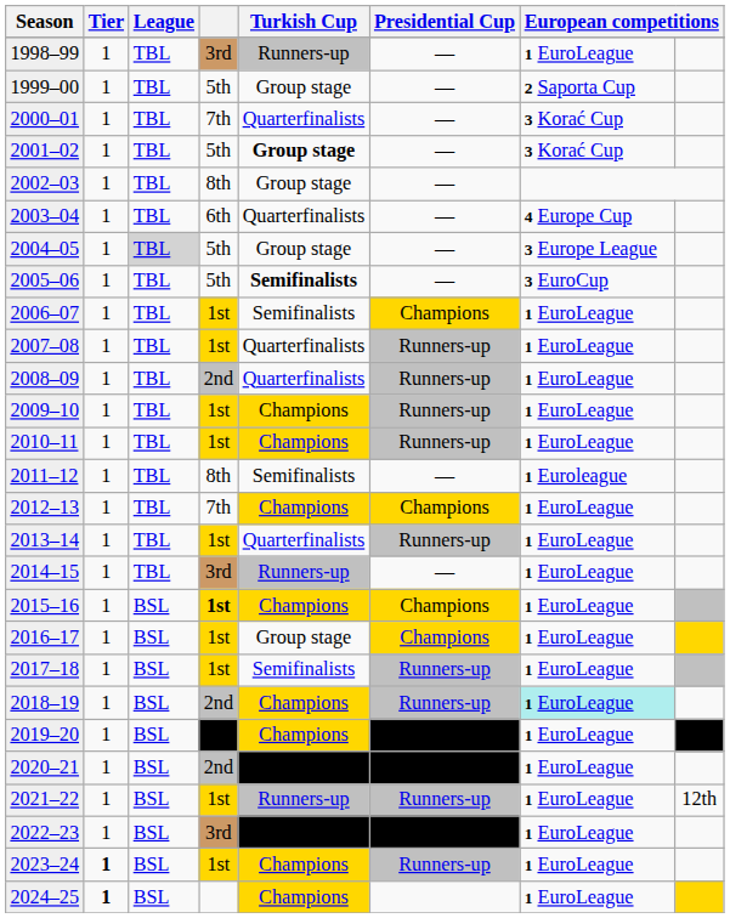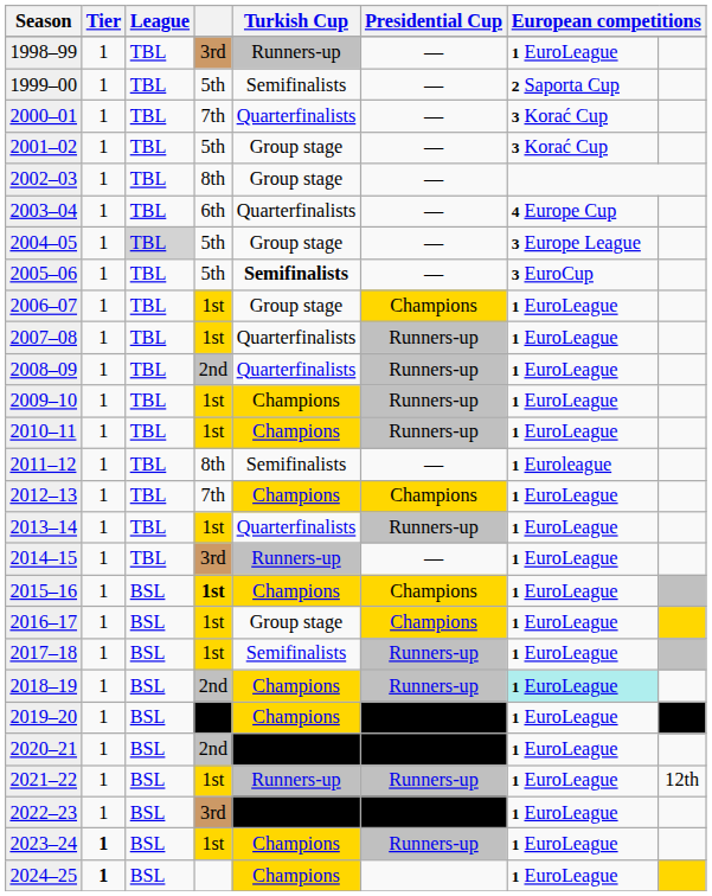 <table class="wikitable" style="font-size:85%; text-align:left">
 <tr>
 <th>Season</th>
 <th><a href='#'>Tier</a></th>
 <th><a href='#'>League</a></th>
 <th></th>
 <th><a href='#'>Turkish Cup</a></th>
 <th><a href='#'>Presidential Cup</a></th>
 <th colspan=2><a href='#'>European competitions</a></th>
 </tr>
 <tr>
 </tr>
 <tr>
 <td bgcolor=#efefef>1998–99</td>
 <td align=center>1</td>
 <td align=left><a href='#'>TBL</a></td>
 <td bgcolor=#cc9966 align=center>3rd</td>
 <td bgcolor=silver align=center>Runners-up</td>
 <td align=center>—</td>
 <td><small><strong>1</strong></small> <a href='#'>EuroLeague</a></td>
 <td align=center></td>
 </tr>
 <tr>
 <td bgcolor=#efefef>1999–00</td>
 <td align=center>1</td>
 <td align=left><a href='#'>TBL</a></td>
 <td align=center>5th</td>
-<td align=center>Group stage</td>
+<td align=center>Semifinalists</td>
 <td align=center>—</td>
 <td><small><strong>2</strong></small> <a href='#'>Saporta Cup</a></td>
 <td align=center></td>
 </tr>
 <tr>
 <td bgcolor=#efefef><a href='#'>2000–01</a></td>
 <td align=center>1</td>
 <td align=left><a href='#'>TBL</a></td>
 <td align=center>7th</td>
 <td align=center><a href='#'>Quarterfinalists</a></td>
 <td align=center>—</td>
 <td><small><strong>3</strong></small> <a href='#'>Korać Cup</a></td>
 <td align=center></td>
 </tr>
 <tr>
 <td bgcolor=#efefef><a href='#'>2001–02</a></td>
 <td align=center>1</td>
 <td align=left><a href='#'>TBL</a></td>
 <td align=center>5th</td>
-<td align=center><strong>Group stage</strong></td>
+<td align=center>Group stage</td>
 <td align=center>—</td>
 <td><small><strong>3</strong></small> <a href='#'>Korać Cup</a></td>
 <td align=center></td>
 </tr>
 <tr>
 <td bgcolor=#efefef><a href='#'>2002–03</a></td>
 <td align=center>1</td>
 <td align=left><a href='#'>TBL</a></td>
 <td align=center>8th</td>
 <td align=center>Group stage</td>
 <td align=center>—</td>
 <td colspan=2></td>
 </tr>
 <tr>
 <td bgcolor=#efefef><a href='#'>2003–04</a></td>
 <td align=center>1</td>
 <td align=left><a href='#'>TBL</a></td>
 <td align=center>6th</td>
 <td align=center>Quarterfinalists</td>
 <td align=center>—</td>
 <td><small><strong>4</strong></small> <a href='#'>Europe Cup</a></td>
 <td align=center></td>
 </tr>
 <tr>
 <td bgcolor=#efefef><a href='#'>2004–05</a></td>
 <td align=center>1</td>
 <td align=left style="background: lightgrey;"><a href='#'>TBL</a></td>
 <td align=center>5th</td>
 <td align=center>Group stage</td>
 <td align=center>—</td>
 <td><small><strong>3</strong></small> <a href='#'>Europe League</a></td>
 <td align=center></td>
 </tr>
 <tr>
 <td bgcolor=#efefef><a href='#'>2005–06</a></td>
 <td align=center>1</td>
 <td align=left><a href='#'>TBL</a></td>
 <td align=center>5th</td>
 <td align=center><strong>Semifinalists</strong></td>
 <td align=center>—</td>
 <td><small><strong>3</strong></small> <a href='#'>EuroCup</a></td>
 <td align=center></td>
 </tr>
 <tr>
 <td bgcolor=#efefef><a href='#'>2006–07</a></td>
 <td align=center>1</td>
 <td align=left><a href='#'>TBL</a></td>
 <td bgcolor=gold align=center>1st</td>
-<td align=center>Semifinalists</td>
+<td align=center>Group stage</td>
 <td bgcolor=gold align=center>Champions</td>
 <td><small><strong>1</strong></small> <a href='#'>EuroLeague</a></td>
 <td align=center></td>
 </tr>
 <tr>
 <td bgcolor=#efefef><a href='#'>2007–08</a></td>
 <td align=center>1</td>
 <td align=left><a href='#'>TBL</a></td>
 <td bgcolor=gold align=center>1st</td>
 <td align=center>Quarterfinalists</td>
 <td bgcolor=silver align=center>Runners-up</td>
 <td><small><strong>1</strong></small> <a href='#'>EuroLeague</a></td>
 <td align=center></td>
 </tr>
 <tr>
 <td bgcolor=#efefef><a href='#'>2008–09</a></td>
 <td align=center>1</td>
 <td align=left><a href='#'>TBL</a></td>
 <td align=center bgcolor=silver>2nd</td>
 <td align=center><a href='#'>Quarterfinalists</a></td>
 <td bgcolor=silver align=center>Runners-up</td>
 <td><small><strong>1</strong></small> <a href='#'>EuroLeague</a></td>
 <td align=center></td>
 </tr>
 <tr>
 <td bgcolor=#efefef><a href='#'>2009–10</a></td>
 <td align=center>1</td>
 <td align=left><a href='#'>TBL</a></td>
 <td bgcolor=gold align=center>1st</td>
 <td bgcolor=gold align=center>Champions</td>
 <td bgcolor=silver align=center>Runners-up</td>
 <td><small><strong>1</strong></small> <a href='#'>EuroLeague</a></td>
 <td align=center></td>
 </tr>
 <tr>
 <td bgcolor=#efefef><a href='#'>2010–11</a></td>
 <td align=center>1</td>
 <td align=left><a href='#'>TBL</a></td>
 <td bgcolor=gold align=center>1st</td>
 <td bgcolor=gold align=center><a href='#'>Champions</a></td>
 <td bgcolor=silver align=center>Runners-up</td>
 <td><small><strong>1</strong></small> <a href='#'>EuroLeague</a></td>
 <td align=center></td>
 </tr>
 <tr>
 <td bgcolor=#efefef><a href='#'>2011–12</a></td>
 <td align=center>1</td>
 <td align=left><a href='#'>TBL</a></td>
 <td align=center>8th</td>
 <td align=center>Semifinalists</td>
 <td align=center>—</td>
 <td><small><strong>1</strong></small> <a href='#'>Euroleague</a></td>
 <td align=center></td>
 </tr>
 <tr>
 <td bgcolor=#efefef><a href='#'>2012–13</a></td>
 <td align=center>1</td>
 <td align=left><a href='#'>TBL</a></td>
 <td align=center>7th</td>
 <td bgcolor=gold align=center><a href='#'>Champions</a></td>
 <td bgcolor=gold align=center>Champions</td>
 <td><small><strong>1</strong></small> <a href='#'>EuroLeague</a></td>
 <td align=center></td>
 </tr>
 <tr>
 <td bgcolor=#efefef><a href='#'>2013–14</a></td>
 <td align=center>1</td>
 <td align=left><a href='#'>TBL</a></td>
 <td bgcolor=gold align=center>1st</td>
 <td align=center><a href='#'>Quarterfinalists</a></td>
 <td bgcolor=silver align=center>Runners-up</td>
 <td><small><strong>1</strong></small> <a href='#'>EuroLeague</a></td>
 <td align=center></td>
 </tr>
 <tr>
 <td bgcolor=#efefef><a href='#'>2014–15</a></td>
 <td align=center>1</td>
 <td align=left><a href='#'>TBL</a></td>
 <td bgcolor=#cc9966 align=center>3rd</td>
 <td bgcolor=silver align=center><a href='#'>Runners-up</a></td>
 <td align=center>—</td>
 <td><small><strong>1</strong></small> <a href='#'>EuroLeague</a></td>
 <td align=center></td>
 </tr>
 <tr>
 <td bgcolor=#efefef><a href='#'>2015–16</a></td>
 <td align=center>1</td>
 <td align=left><a href='#'>BSL</a></td>
 <td bgcolor=gold align=center><strong>1st</strong></td>
 <td bgcolor=gold align=center><a href='#'>Champions</a></td>
 <td bgcolor=gold align=center>Champions</td>
 <td><small><strong>1</strong></small> <a href='#'>EuroLeague</a></td>
 <td bgcolor=silver align=center></td>
 </tr>
 <tr>
 <td bgcolor=#efefef><a href='#'>2016–17</a></td>
 <td align=center>1</td>
 <td align=left><a href='#'>BSL</a></td>
 <td bgcolor=gold align=center>1st</td>
 <td align=center>Group stage</td>
 <td bgcolor=gold align=center><a href='#'>Champions</a></td>
 <td><small><strong>1</strong></small> <a href='#'>EuroLeague</a></td>
 <td bgcolor=gold align=center></td>
 </tr>
 <tr>
 <td bgcolor=#efefef><a href='#'>2017–18</a></td>
 <td align=center>1</td>
 <td align=left><a href='#'>BSL</a></td>
 <td bgcolor=gold align=center>1st</td>
 <td align=center><a href='#'>Semifinalists</a></td>
 <td bgcolor=silver align=center><a href='#'>Runners-up</a></td>
 <td><small><strong>1</strong></small> <a href='#'>EuroLeague</a></td>
 <td bgcolor=silver align=center></td>
 </tr>
 <tr>
 <td bgcolor=#efefef><a href='#'>2018–19</a></td>
 <td align=center>1</td>
 <td align=left><a href='#'>BSL</a></td>
 <td bgcolor=silver align=center>2nd</td>
 <td bgcolor=gold align=center><a href='#'>Champions</a></td>
 <td bgcolor=silver align=center><a href='#'>Runners-up</a></td>
 <td style="background: paleturquoise;"><small><strong>1</strong></small> <a href='#'>EuroLeague</a></td>
 <td align=center></td>
 </tr>
 <tr>
 <td bgcolor=#efefef><a href='#'>2019–20</a></td>
 <td align=center>1</td>
 <td align=left><a href='#'>BSL</a></td>
 <td align=center style="background:black; color:white"></td>
 <td bgcolor=gold align=center><a href='#'>Champions</a></td>
 <td align=center style="background:black; color:white"></td>
 <td><small><strong>1</strong></small> <a href='#'>EuroLeague</a></td>
 <td align=center style="background:black; color:white"></td>
 </tr>
 <tr>
 <td bgcolor=#efefef><a href='#'>2020–21</a></td>
 <td align=center>1</td>
 <td align=left><a href='#'>BSL</a></td>
 <td bgcolor=silver align=center>2nd</td>
 <td align=center style="background:black; color:white"></td>
 <td align=center style="background:black; color:white"></td>
 <td><small><strong>1</strong></small> <a href='#'>EuroLeague</a></td>
 <td align=center></td>
 </tr>
 <tr>
 <td bgcolor=#efefef><a href='#'>2021–22</a></td>
 <td align=center>1</td>
 <td align=left><a href='#'>BSL</a></td>
 <td bgcolor=gold align=center>1st</td>
 <td bgcolor=silver align=center><a href='#'>Runners-up</a></td>
 <td bgcolor=silver align=center><a href='#'>Runners-up</a></td>
 <td><small><strong>1</strong></small> <a href='#'>EuroLeague</a></td>
 <td align=center>12th</td>
 </tr>
 <tr>
 <td bgcolor=#efefef><a href='#'>2022–23</a></td>
 <td align=center>1</td>
 <td align=left><a href='#'>BSL</a></td>
 <td bgcolor=#cc9966 align=center>3rd</td>
 <td align=center style="background:black; color:white"></td>
 <td align=center style="background:black; color:white"></td>
 <td><small><strong>1</strong></small> <a href='#'>EuroLeague</a></td>
 <td align=center></td>
 </tr>
 <tr>
 <td bgcolor=#efefef><a href='#'>2023–24</a></td>
 <td align=center><strong>1</strong></td>
 <td align=left><a href='#'>BSL</a></td>
 <td bgcolor=gold align=center>1st</td>
 <td bgcolor=gold align=center><a href='#'>Champions</a></td>
 <td bgcolor=silver align=center><a href='#'>Runners-up</a></td>
 <td><small><strong>1</strong></small> <a href='#'>EuroLeague</a></td>
 <td align=center></td>
 </tr>
 <tr>
 <td bgcolor=#efefef><a href='#'>2024–25</a></td>
 <td align=center><strong>1</strong></td>
 <td align=left><a href='#'>BSL</a></td>
 <td></td>
 <td bgcolor=gold align=center><a href='#'>Champions</a></td>
 <td></td>
 <td><small><strong>1</strong></small> <a href='#'>EuroLeague</a></td>
 <td bgcolor=gold align=center></td>
 </tr>
 </table>
